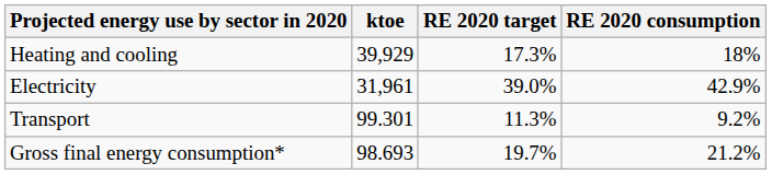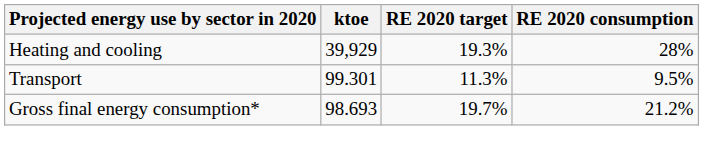 <table class="wikitable">
 <tr>
 <th>Projected energy use by sector in 2020</th>
 <th>ktoe</th>
 <th>RE 2020 target</th>
 <th>RE 2020 consumption</th>
 </tr>
 <tr>
 <td>Heating and cooling</td>
 <td align="right">39,929</td>
-<td align="right">17.3%</td>
-<td align="right">18%</td>
-</tr>
-<tr>
-<td>Electricity</td>
-<td align="right">31,961</td>
-<td align="right">39.0%</td>
-<td align="right">42.9%</td>
+<td align="right">19.3%</td>
+<td align="right">28%</td>
 </tr>
 <tr>
 <td>Transport</td>
 <td align="right">99.301</td>
 <td align="right">11.3%</td>
-<td align="right">9.2%</td>
+<td align="right">9.5%</td>
 </tr>
 <tr>
 <td>Gross final energy consumption*</td>
 <td align="right">98.693</td>
 <td align="right">19.7%</td>
 <td align="right">21.2%</td>
 </tr>
 </table>
